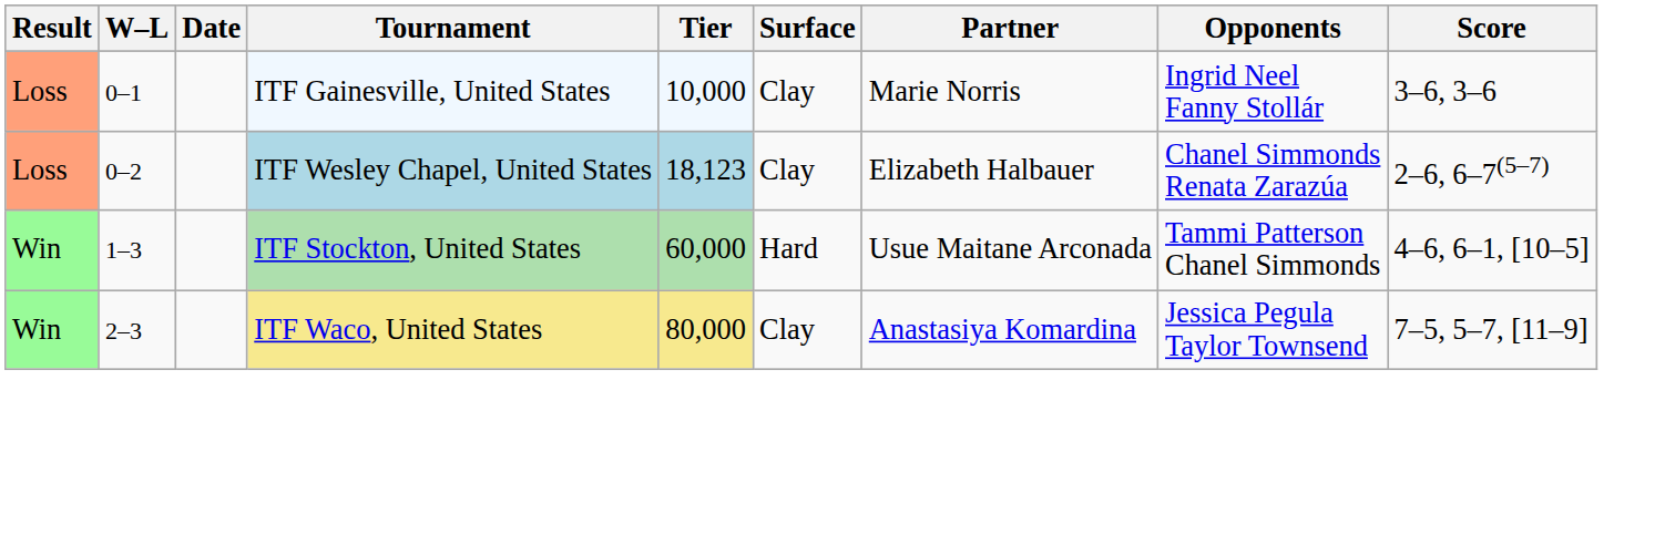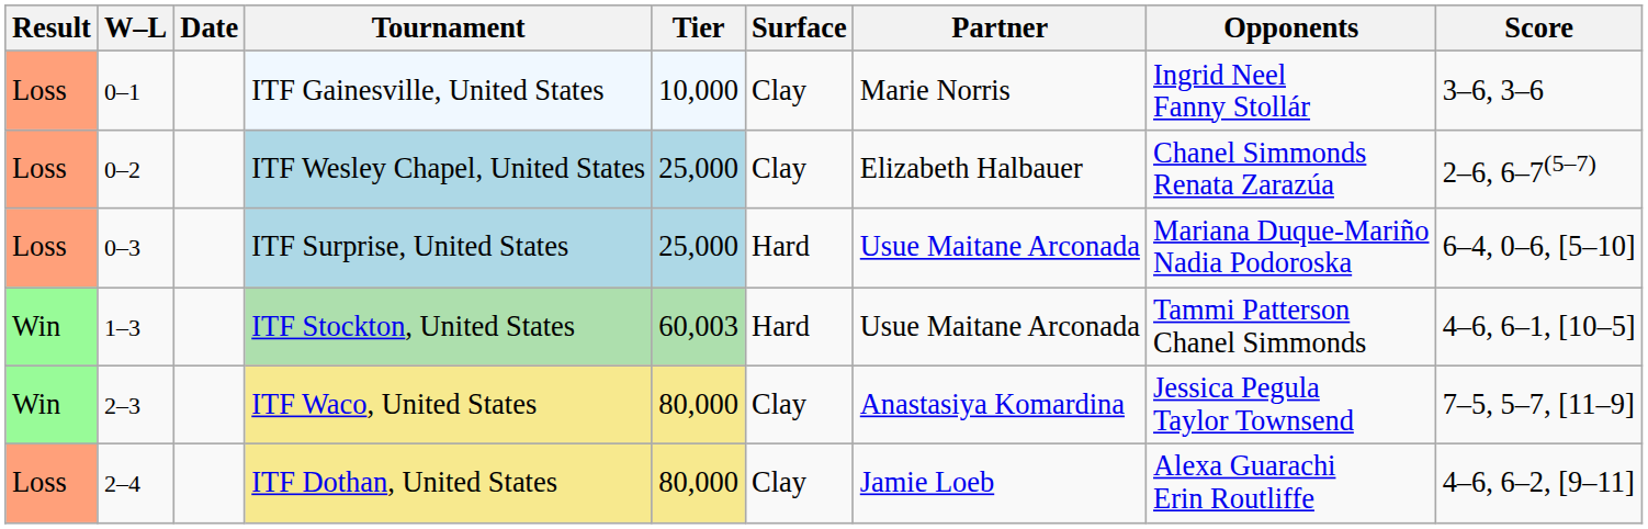 <table class="sortable wikitable">
 <tr>
 <th>Result</th>
 <th class="unsortable">W–L</th>
 <th>Date</th>
 <th>Tournament</th>
 <th>Tier</th>
 <th>Surface</th>
 <th>Partner</th>
 <th>Opponents</th>
 <th class="unsortable">Score</th>
 </tr>
 <tr>
 <td style="background:#FFA07A">Loss</td>
 <td><small>0–1</small></td>
 <td></td>
 <td style="background:#f0f8ff">ITF Gainesville, United States</td>
 <td style="background:#f0f8ff">10,000</td>
 <td>Clay</td>
 <td> Marie Norris</td>
 <td> <a href='#'>Ingrid Neel</a> <br>  <a href='#'>Fanny Stollár</a></td>
 <td>3–6, 3–6</td>
 </tr>
 <tr>
 <td style="background:#FFA07A">Loss</td>
 <td><small>0–2</small></td>
 <td></td>
 <td style="background:lightblue">ITF Wesley Chapel, United States</td>
-<td style="background:lightblue">18,123</td>
+<td style="background:lightblue">25,000</td>
 <td>Clay</td>
 <td> Elizabeth Halbauer</td>
 <td> <a href='#'>Chanel Simmonds</a> <br>  <a href='#'>Renata Zarazúa</a></td>
 <td>2–6, 6–7<sup>(5–7)</sup></td>
 </tr>
 <tr>
+<td style="background:#FFA07A">Loss</td>
+<td><small>0–3</small></td>
+<td></td>
+<td style="background:lightblue">ITF Surprise, United States</td>
+<td style="background:lightblue">25,000</td>
+<td>Hard</td>
+<td> <a href='#'>Usue Maitane Arconada</a></td>
+<td> <a href='#'>Mariana Duque-Mariño</a> <br>  <a href='#'>Nadia Podoroska</a></td>
+<td>6–4, 0–6, [5–10]</td>
+</tr>
+<tr>
 <td style="background:#98FB98">Win</td>
 <td><small>1–3</small></td>
 <td><a href='#'></a></td>
 <td style="background:#addfad"><a href='#'>ITF Stockton</a>, United States</td>
-<td style="background:#addfad">60,000</td>
+<td style="background:#addfad">60,003</td>
 <td>Hard</td>
 <td> Usue Maitane Arconada</td>
 <td> <a href='#'>Tammi Patterson</a> <br>  Chanel Simmonds</td>
 <td>4–6, 6–1, [10–5]</td>
 </tr>
 <tr>
 <td style="background:#98FB98">Win</td>
 <td><small>2–3</small></td>
 <td><a href='#'></a></td>
 <td style="background:#f7e98e"><a href='#'>ITF Waco</a>, United States</td>
 <td style="background:#f7e98e">80,000</td>
 <td>Clay</td>
 <td> <a href='#'>Anastasiya Komardina</a></td>
 <td> <a href='#'>Jessica Pegula</a> <br>  <a href='#'>Taylor Townsend</a></td>
 <td>7–5, 5–7, [11–9]</td>
 </tr>
+<tr>
+<td style="background:#FFA07A">Loss</td>
+<td><small>2–4</small></td>
+<td><a href='#'></a></td>
+<td style="background:#f7e98e"><a href='#'>ITF Dothan</a>, United States</td>
+<td style="background:#f7e98e">80,000</td>
+<td>Clay</td>
+<td> <a href='#'>Jamie Loeb</a></td>
+<td> <a href='#'>Alexa Guarachi</a> <br>  <a href='#'>Erin Routliffe</a></td>
+<td>4–6, 6–2, [9–11]</td>
+</tr>
 </table>
